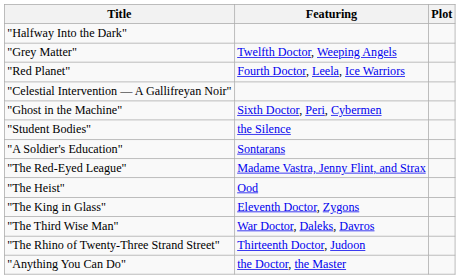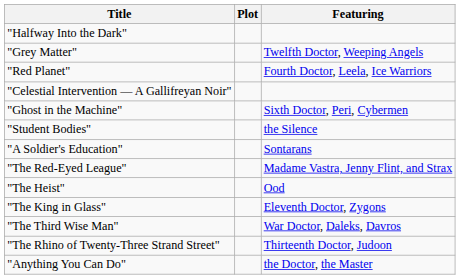 <table class="wikitable">
 <tr>
 <th>Title</th>
+<th>Plot</th>
 <th>Featuring</th>
-<th>Plot</th>
 </tr>
 <tr>
 <td>"Halfway Into the Dark"</td>
 <td></td>
 <td></td>
 </tr>
 <tr>
 <td>"Grey Matter"</td>
+<td></td>
 <td><a href='#'>Twelfth Doctor</a>, <a href='#'>Weeping Angels</a></td>
-<td></td>
 </tr>
 <tr>
 <td>"Red Planet"</td>
+<td></td>
 <td><a href='#'>Fourth Doctor</a>, <a href='#'>Leela</a>, <a href='#'>Ice Warriors</a></td>
-<td></td>
 </tr>
 <tr>
 <td>"Celestial Intervention — A Gallifreyan Noir"</td>
 <td></td>
 <td></td>
 </tr>
 <tr>
 <td>"Ghost in the Machine"</td>
+<td></td>
 <td><a href='#'>Sixth Doctor</a>, <a href='#'>Peri</a>, <a href='#'>Cybermen</a></td>
-<td></td>
 </tr>
 <tr>
 <td>"Student Bodies"</td>
+<td></td>
 <td><a href='#'>the Silence</a></td>
-<td></td>
 </tr>
 <tr>
 <td>"A Soldier's Education"</td>
+<td></td>
 <td><a href='#'>Sontarans</a></td>
-<td></td>
 </tr>
 <tr>
 <td>"The Red-Eyed League"</td>
+<td></td>
 <td><a href='#'>Madame Vastra, Jenny Flint, and Strax</a></td>
-<td></td>
 </tr>
 <tr>
 <td>"The Heist"</td>
+<td></td>
 <td><a href='#'>Ood</a></td>
-<td></td>
 </tr>
 <tr>
 <td>"The King in Glass"</td>
+<td></td>
 <td><a href='#'>Eleventh Doctor</a>, <a href='#'>Zygons</a></td>
-<td></td>
 </tr>
 <tr>
 <td>"The Third Wise Man"</td>
+<td></td>
 <td><a href='#'>War Doctor</a>, <a href='#'>Daleks</a>, <a href='#'>Davros</a></td>
-<td></td>
 </tr>
 <tr>
 <td>"The Rhino of Twenty-Three Strand Street"</td>
+<td></td>
 <td><a href='#'>Thirteenth Doctor</a>, <a href='#'>Judoon</a></td>
-<td></td>
 </tr>
 <tr>
 <td>"Anything You Can Do"</td>
+<td></td>
 <td><a href='#'>the Doctor</a>, <a href='#'>the Master</a></td>
-<td></td>
 </tr>
 </table>
